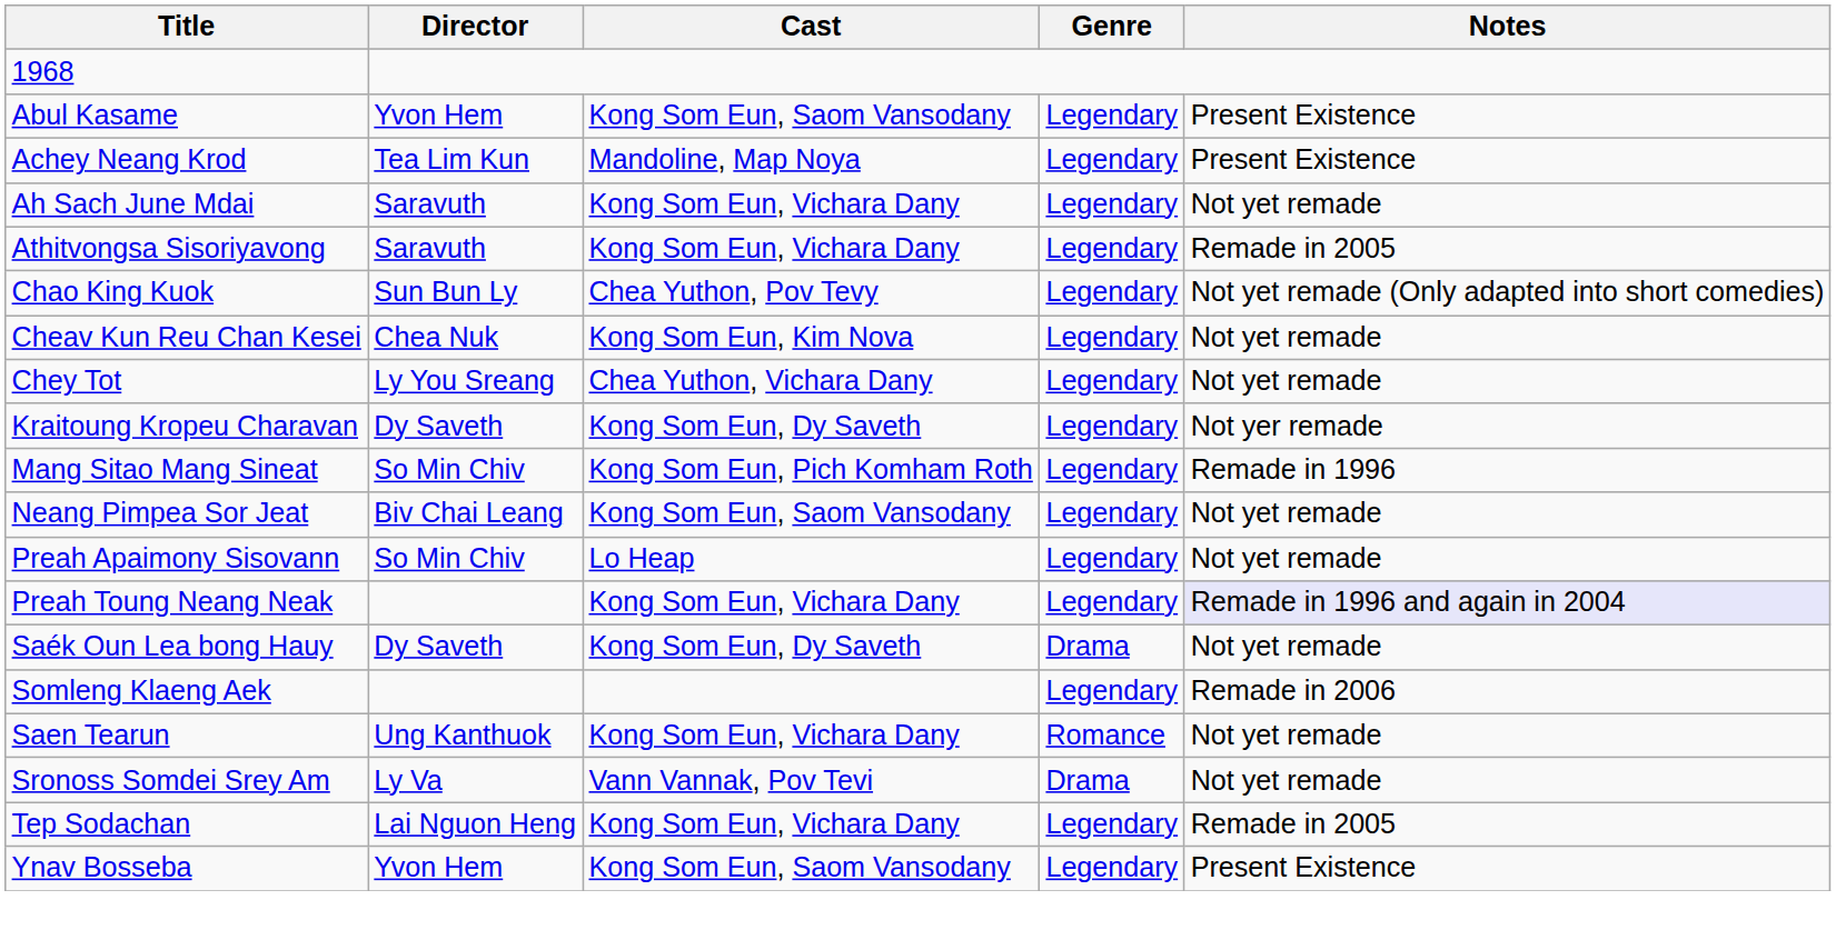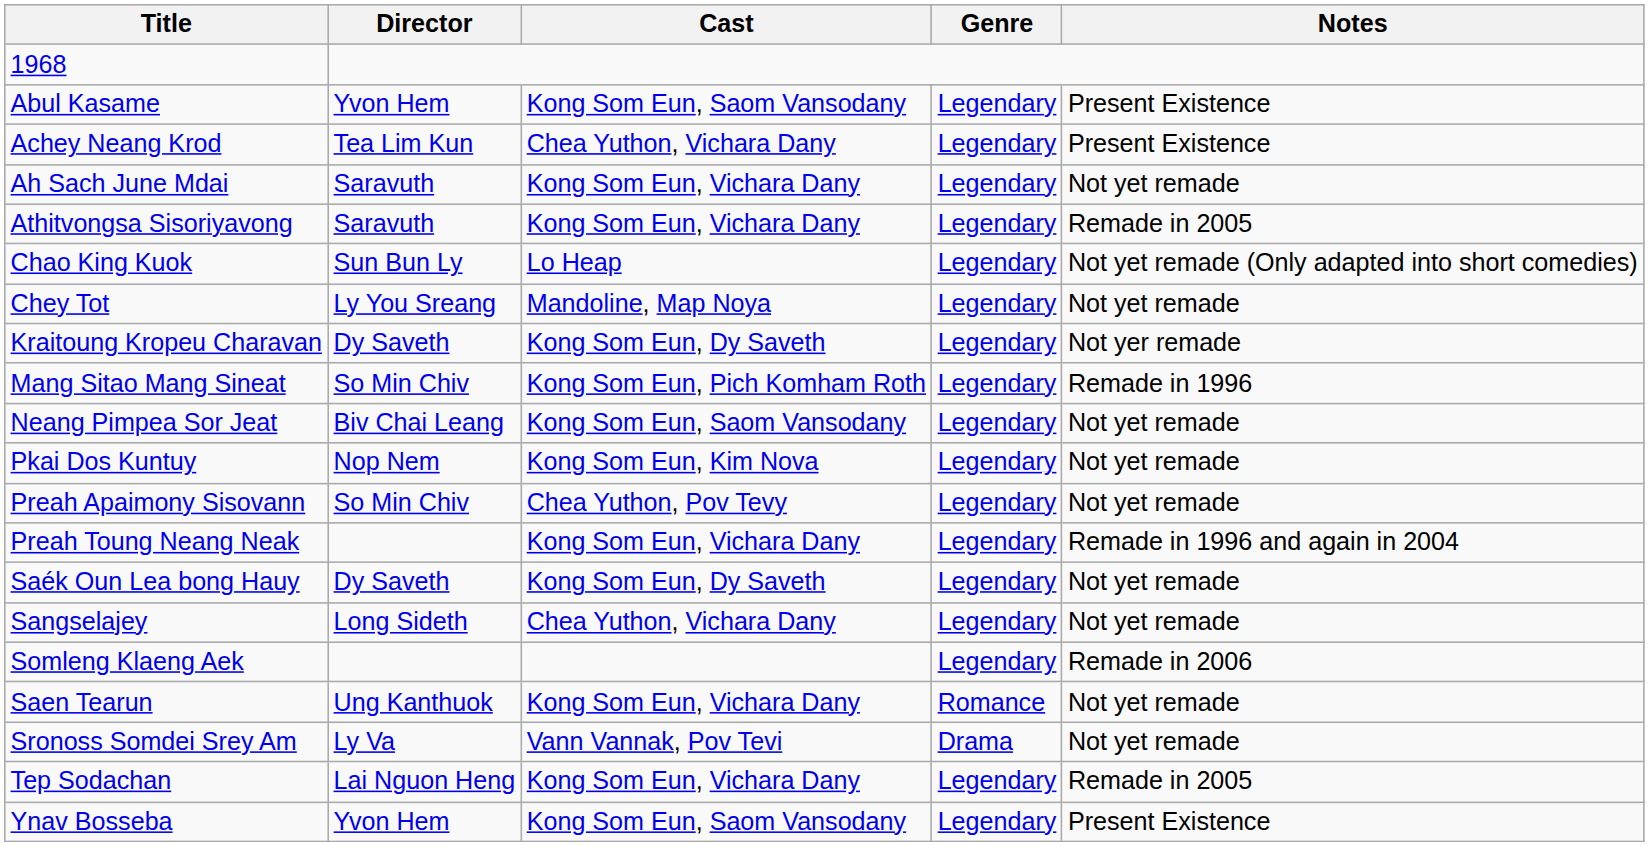 <table class="wikitable">
 <tr>
 <th>Title</th>
 <th>Director</th>
 <th>Cast</th>
 <th>Genre</th>
 <th>Notes</th>
 </tr>
 <tr>
 <td><a href='#'>1968</a></td>
 </tr>
 <tr>
 <td><a href='#'>Abul Kasame</a></td>
 <td><a href='#'>Yvon Hem</a></td>
 <td><a href='#'>Kong Som Eun</a>, <a href='#'>Saom Vansodany</a></td>
 <td><a href='#'>Legendary</a></td>
 <td>Present Existence</td>
 </tr>
 <tr>
 <td><a href='#'>Achey Neang Krod</a></td>
 <td><a href='#'>Tea Lim Kun</a></td>
-<td><a href='#'>Mandoline</a>, <a href='#'>Map Noya</a></td>
+<td><a href='#'>Chea Yuthon</a>, <a href='#'>Vichara Dany</a></td>
 <td><a href='#'>Legendary</a></td>
 <td>Present Existence</td>
 </tr>
 <tr>
 <td><a href='#'>Ah Sach June Mdai</a></td>
 <td><a href='#'>Saravuth</a></td>
 <td><a href='#'>Kong Som Eun</a>, <a href='#'>Vichara Dany</a></td>
 <td><a href='#'>Legendary</a></td>
 <td>Not yet remade</td>
 </tr>
 <tr>
 <td><a href='#'>Athitvongsa Sisoriyavong</a></td>
 <td><a href='#'>Saravuth</a></td>
 <td><a href='#'>Kong Som Eun</a>, <a href='#'>Vichara Dany</a></td>
 <td><a href='#'>Legendary</a></td>
 <td>Remade in 2005</td>
 </tr>
 <tr>
 <td><a href='#'>Chao King Kuok</a></td>
 <td><a href='#'>Sun Bun Ly</a></td>
-<td><a href='#'>Chea Yuthon</a>, <a href='#'>Pov Tevy</a></td>
+<td><a href='#'>Lo Heap</a></td>
 <td><a href='#'>Legendary</a></td>
 <td>Not yet remade (Only adapted into short comedies)</td>
 </tr>
 <tr>
-<td><a href='#'>Cheav Kun Reu Chan Kesei</a></td>
-<td><a href='#'>Chea Nuk</a></td>
-<td><a href='#'>Kong Som Eun</a>, <a href='#'>Kim Nova</a></td>
-<td><a href='#'>Legendary</a></td>
-<td>Not yet remade</td>
-</tr>
-<tr>
 <td><a href='#'>Chey Tot</a></td>
 <td><a href='#'>Ly You Sreang</a></td>
-<td><a href='#'>Chea Yuthon</a>, <a href='#'>Vichara Dany</a></td>
+<td><a href='#'>Mandoline</a>, <a href='#'>Map Noya</a></td>
 <td><a href='#'>Legendary</a></td>
 <td>Not yet remade</td>
 </tr>
 <tr>
 <td><a href='#'>Kraitoung Kropeu Charavan</a></td>
 <td><a href='#'>Dy Saveth</a></td>
 <td><a href='#'>Kong Som Eun</a>, <a href='#'>Dy Saveth</a></td>
 <td><a href='#'>Legendary</a></td>
 <td>Not yer remade</td>
 </tr>
 <tr>
 <td><a href='#'>Mang Sitao Mang Sineat</a></td>
 <td><a href='#'>So Min Chiv</a></td>
 <td><a href='#'>Kong Som Eun</a>, <a href='#'>Pich Komham Roth</a></td>
 <td><a href='#'>Legendary</a></td>
 <td>Remade in 1996</td>
 </tr>
 <tr>
 <td><a href='#'>Neang Pimpea Sor Jeat</a></td>
 <td><a href='#'>Biv Chai Leang</a></td>
 <td><a href='#'>Kong Som Eun</a>, <a href='#'>Saom Vansodany</a></td>
 <td><a href='#'>Legendary</a></td>
 <td>Not yet remade</td>
 </tr>
 <tr>
+<td><a href='#'>Pkai Dos Kuntuy</a></td>
+<td><a href='#'>Nop Nem</a></td>
+<td><a href='#'>Kong Som Eun</a>, <a href='#'>Kim Nova</a></td>
+<td><a href='#'>Legendary</a></td>
+<td>Not yet remade</td>
+</tr>
+<tr>
 <td><a href='#'>Preah Apaimony Sisovann</a></td>
 <td><a href='#'>So Min Chiv</a></td>
-<td><a href='#'>Lo Heap</a></td>
+<td><a href='#'>Chea Yuthon</a>, <a href='#'>Pov Tevy</a></td>
 <td><a href='#'>Legendary</a></td>
 <td>Not yet remade</td>
 </tr>
 <tr>
 <td><a href='#'>Preah Toung Neang Neak</a></td>
 <td></td>
 <td><a href='#'>Kong Som Eun</a>, <a href='#'>Vichara Dany</a></td>
 <td><a href='#'>Legendary</a></td>
-<td style="background: lavender;">Remade in 1996 and again in 2004</td>
+<td>Remade in 1996 and again in 2004</td>
 </tr>
 <tr>
 <td><a href='#'>Saék Oun Lea bong Hauy</a></td>
 <td><a href='#'>Dy Saveth</a></td>
 <td><a href='#'>Kong Som Eun</a>, <a href='#'>Dy Saveth</a></td>
-<td><a href='#'>Drama</a></td>
+<td><a href='#'>Legendary</a></td>
+<td>Not yet remade</td>
+</tr>
+<tr>
+<td><a href='#'>Sangselajey</a></td>
+<td><a href='#'>Long Sideth</a></td>
+<td><a href='#'>Chea Yuthon</a>, <a href='#'>Vichara Dany</a></td>
+<td><a href='#'>Legendary</a></td>
 <td>Not yet remade</td>
 </tr>
 <tr>
 <td><a href='#'>Somleng Klaeng Aek</a></td>
 <td></td>
 <td></td>
 <td><a href='#'>Legendary</a></td>
 <td>Remade in 2006</td>
 </tr>
 <tr>
 <td><a href='#'>Saen Tearun</a></td>
 <td><a href='#'>Ung Kanthuok</a></td>
 <td><a href='#'>Kong Som Eun</a>, <a href='#'>Vichara Dany</a></td>
 <td><a href='#'>Romance</a></td>
 <td>Not yet remade</td>
 </tr>
 <tr>
 <td><a href='#'>Sronoss Somdei Srey Am</a></td>
 <td><a href='#'>Ly Va</a></td>
 <td><a href='#'>Vann Vannak</a>, <a href='#'>Pov Tevi</a></td>
 <td><a href='#'>Drama</a></td>
 <td>Not yet remade</td>
 </tr>
 <tr>
 <td><a href='#'>Tep Sodachan</a></td>
 <td><a href='#'>Lai Nguon Heng</a></td>
 <td><a href='#'>Kong Som Eun</a>, <a href='#'>Vichara Dany</a></td>
 <td><a href='#'>Legendary</a></td>
 <td>Remade in 2005</td>
 </tr>
 <tr>
 <td><a href='#'>Ynav Bosseba</a></td>
 <td><a href='#'>Yvon Hem</a></td>
 <td><a href='#'>Kong Som Eun</a>, <a href='#'>Saom Vansodany</a></td>
 <td><a href='#'>Legendary</a></td>
 <td>Present Existence</td>
 </tr>
 <tr>
 </tr>
 </table>
